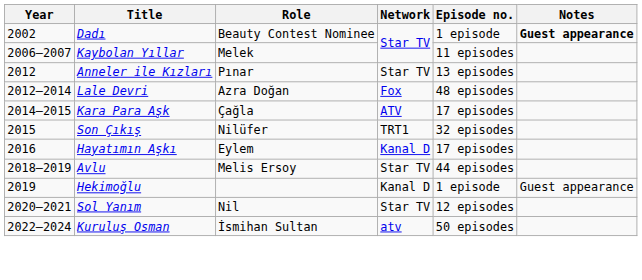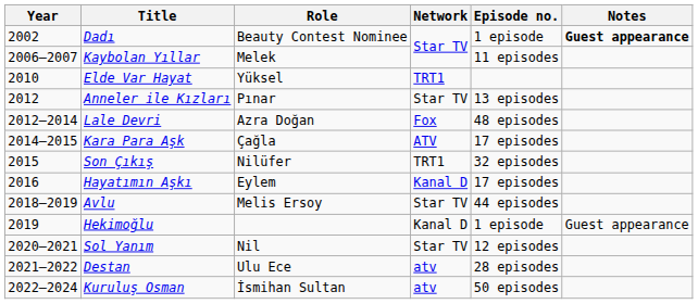 <table class="wikitable">
 <tr>
 <th>Year</th>
 <th>Title</th>
 <th>Role</th>
 <th>Network</th>
 <th>Episode no.</th>
 <th>Notes</th>
 </tr>
 <tr>
 <td>2002</td>
 <td><em><a href='#'>Dadı</a></em></td>
 <td>Beauty Contest Nominee</td>
 <td rowspan="2"><a href='#'>Star TV</a></td>
 <td>1 episode</td>
 <td><strong>Guest appearance</strong></td>
 </tr>
 <tr>
 <td>2006–2007</td>
 <td><em><a href='#'>Kaybolan Yıllar</a></em></td>
 <td>Melek</td>
 <td>11 episodes</td>
+<td></td>
+</tr>
+<tr>
+<td>2010</td>
+<td><em><a href='#'>Elde Var Hayat</a></em></td>
+<td>Yüksel</td>
+<td><a href='#'>TRT1</a></td>
+<td></td>
 <td></td>
 </tr>
 <tr>
 <td>2012</td>
 <td><em><a href='#'>Anneler ile Kızları</a></em></td>
 <td>Pınar</td>
 <td>Star TV</td>
 <td>13 episodes</td>
 <td></td>
 </tr>
 <tr>
 <td>2012–2014</td>
 <td><em><a href='#'>Lale Devri</a></em></td>
 <td>Azra Doğan</td>
 <td><a href='#'>Fox</a></td>
 <td>48 episodes</td>
 <td></td>
 </tr>
 <tr>
 <td>2014–2015</td>
 <td><em><a href='#'>Kara Para Aşk</a></em></td>
 <td>Çağla</td>
 <td><a href='#'>ATV</a></td>
 <td>17 episodes</td>
 <td></td>
 </tr>
 <tr>
 <td>2015</td>
 <td><em><a href='#'>Son Çıkış</a></em></td>
 <td>Nilüfer</td>
 <td>TRT1</td>
 <td>32 episodes</td>
 <td></td>
 </tr>
 <tr>
 <td>2016</td>
 <td><em><a href='#'>Hayatımın Aşkı</a></em></td>
 <td>Eylem</td>
 <td><a href='#'>Kanal D</a></td>
 <td>17 episodes</td>
 <td></td>
 </tr>
 <tr>
 <td>2018–2019</td>
 <td><em><a href='#'>Avlu</a></em></td>
 <td>Melis Ersoy</td>
 <td>Star TV</td>
 <td>44 episodes</td>
 <td></td>
 </tr>
 <tr>
 <td>2019</td>
 <td><em><a href='#'>Hekimoğlu</a></em></td>
 <td></td>
 <td>Kanal D</td>
 <td>1 episode</td>
 <td>Guest appearance</td>
 </tr>
 <tr>
 <td>2020–2021</td>
 <td><em><a href='#'>Sol Yanım</a></em></td>
 <td>Nil</td>
 <td>Star TV</td>
 <td>12 episodes</td>
 <td></td>
 </tr>
 <tr>
+<td>2021–2022</td>
+<td><em><a href='#'>Destan</a></em></td>
+<td>Ulu Ece</td>
+<td><a href='#'>atv</a></td>
+<td>28 episodes</td>
+<td></td>
+</tr>
+<tr>
 <td>2022–2024</td>
 <td><em><a href='#'>Kuruluş Osman</a></em></td>
 <td>İsmihan Sultan</td>
 <td><a href='#'>atv</a></td>
 <td>50 episodes</td>
 <td></td>
 </tr>
 </table>
